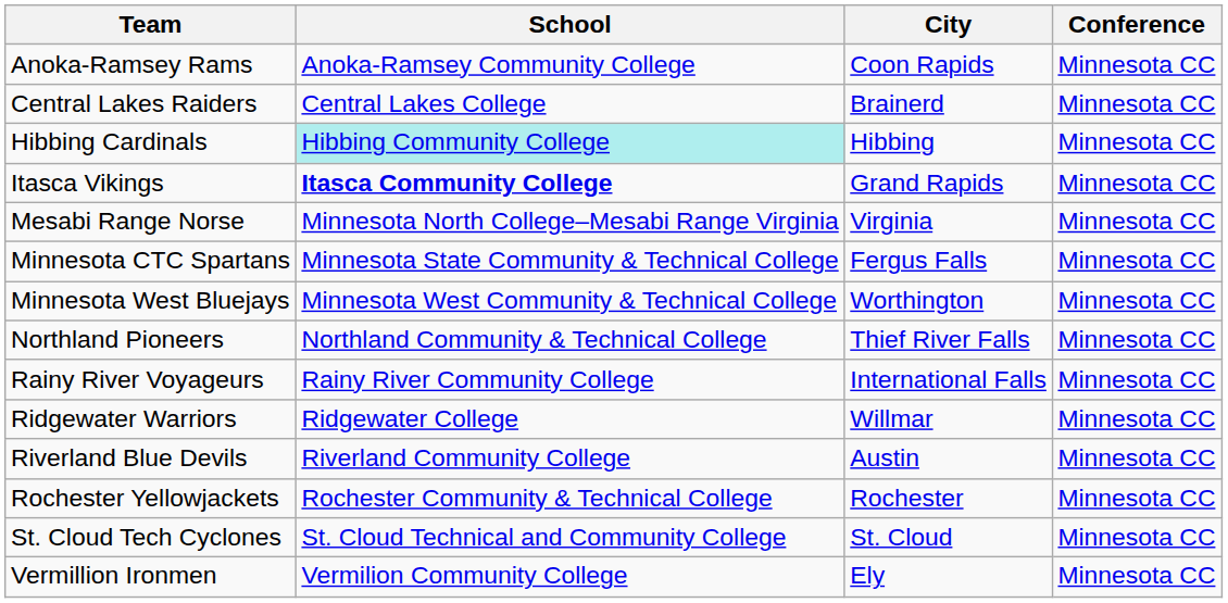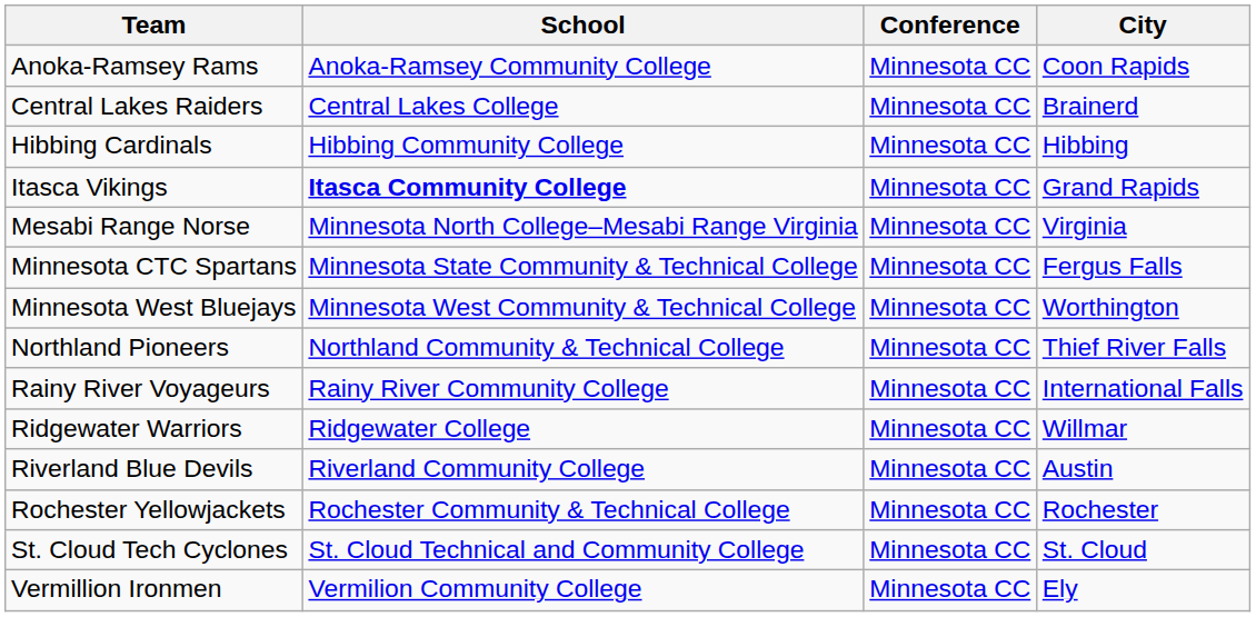 <table class="sortable wikitable">
 <tr>
 <th>Team</th>
 <th>School</th>
+<th>Conference</th>
 <th>City</th>
-<th>Conference</th>
 </tr>
 <tr>
 <td>Anoka-Ramsey Rams</td>
 <td><a href='#'>Anoka-Ramsey Community College</a></td>
+<td><a href='#'>Minnesota CC</a></td>
 <td><a href='#'>Coon Rapids</a></td>
-<td><a href='#'>Minnesota CC</a></td>
 </tr>
 <tr>
 <td>Central Lakes Raiders</td>
 <td><a href='#'>Central Lakes College</a></td>
+<td><a href='#'>Minnesota CC</a></td>
 <td><a href='#'>Brainerd</a></td>
-<td><a href='#'>Minnesota CC</a></td>
 </tr>
 <tr>
 <td>Hibbing Cardinals</td>
-<td style="background: paleturquoise;"><a href='#'>Hibbing Community College</a></td>
+<td><a href='#'>Hibbing Community College</a></td>
+<td><a href='#'>Minnesota CC</a></td>
 <td><a href='#'>Hibbing</a></td>
-<td><a href='#'>Minnesota CC</a></td>
 </tr>
 <tr>
 <td>Itasca Vikings</td>
 <td><strong><a href='#'>Itasca Community College</a></strong></td>
+<td><a href='#'>Minnesota CC</a></td>
 <td><a href='#'>Grand Rapids</a></td>
-<td><a href='#'>Minnesota CC</a></td>
 </tr>
 <tr>
 <td>Mesabi Range Norse</td>
 <td><a href='#'>Minnesota North College–Mesabi Range Virginia</a></td>
+<td><a href='#'>Minnesota CC</a></td>
 <td><a href='#'>Virginia</a></td>
-<td><a href='#'>Minnesota CC</a></td>
 </tr>
 <tr>
 <td>Minnesota CTC Spartans</td>
 <td><a href='#'>Minnesota State Community & Technical College</a></td>
+<td><a href='#'>Minnesota CC</a></td>
 <td><a href='#'>Fergus Falls</a></td>
-<td><a href='#'>Minnesota CC</a></td>
 </tr>
 <tr>
 <td>Minnesota West Bluejays</td>
 <td><a href='#'>Minnesota West Community & Technical College</a></td>
+<td><a href='#'>Minnesota CC</a></td>
 <td><a href='#'>Worthington</a></td>
-<td><a href='#'>Minnesota CC</a></td>
 </tr>
 <tr>
 <td>Northland Pioneers</td>
 <td><a href='#'>Northland Community & Technical College</a></td>
+<td><a href='#'>Minnesota CC</a></td>
 <td><a href='#'>Thief River Falls</a></td>
-<td><a href='#'>Minnesota CC</a></td>
 </tr>
 <tr>
 <td>Rainy River Voyageurs</td>
 <td><a href='#'>Rainy River Community College</a></td>
+<td><a href='#'>Minnesota CC</a></td>
 <td><a href='#'>International Falls</a></td>
-<td><a href='#'>Minnesota CC</a></td>
 </tr>
 <tr>
 <td>Ridgewater Warriors</td>
 <td><a href='#'>Ridgewater College</a></td>
+<td><a href='#'>Minnesota CC</a></td>
 <td><a href='#'>Willmar</a></td>
-<td><a href='#'>Minnesota CC</a></td>
 </tr>
 <tr>
 <td>Riverland Blue Devils</td>
 <td><a href='#'>Riverland Community College</a></td>
+<td><a href='#'>Minnesota CC</a></td>
 <td><a href='#'>Austin</a></td>
-<td><a href='#'>Minnesota CC</a></td>
 </tr>
 <tr>
 <td>Rochester Yellowjackets</td>
 <td><a href='#'>Rochester Community & Technical College</a></td>
+<td><a href='#'>Minnesota CC</a></td>
 <td><a href='#'>Rochester</a></td>
-<td><a href='#'>Minnesota CC</a></td>
 </tr>
 <tr>
 <td>St. Cloud Tech Cyclones</td>
 <td><a href='#'>St. Cloud Technical and Community College</a></td>
+<td><a href='#'>Minnesota CC</a></td>
 <td><a href='#'>St. Cloud</a></td>
-<td><a href='#'>Minnesota CC</a></td>
 </tr>
 <tr>
 <td>Vermillion Ironmen</td>
 <td><a href='#'>Vermilion Community College</a></td>
+<td><a href='#'>Minnesota CC</a></td>
 <td><a href='#'>Ely</a></td>
-<td><a href='#'>Minnesota CC</a></td>
 </tr>
 </table>
